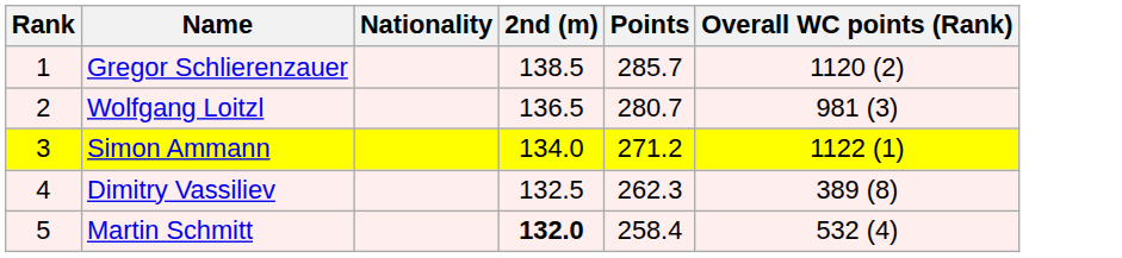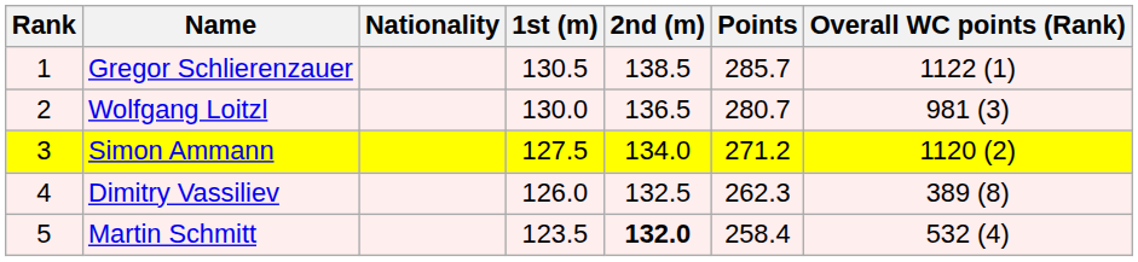 <table class="wikitable">
 <tr>
 <th align=Center>Rank</th>
 <th>Name</th>
 <th>Nationality</th>
+<th align=Center>1st (m)</th>
 <th>2nd (m)</th>
 <th>Points</th>
 <th>Overall WC points (Rank)</th>
 </tr>
 <tr style="background:#ffeeee;">
 <td align=center>1</td>
 <td align=left><a href='#'>Gregor Schlierenzauer</a></td>
 <td align=left></td>
+<td align=center>130.5</td>
 <td align=center>138.5</td>
 <td align=center>285.7</td>
-<td align=center>1120 (2)</td>
+<td align=center>1122 (1)</td>
 </tr>
 <tr style="background:#ffeeee;">
 <td align=center>2</td>
 <td align=left><a href='#'>Wolfgang Loitzl</a></td>
 <td align=left></td>
+<td align=center>130.0</td>
 <td align=center>136.5</td>
 <td align=center>280.7</td>
 <td align=center>981 (3)</td>
 </tr>
 <tr style="background:#ffff00;">
 <td align=center>3</td>
 <td align=left><a href='#'>Simon Ammann</a></td>
 <td align=left></td>
+<td align=center>127.5</td>
 <td align=center>134.0</td>
 <td align=center>271.2</td>
-<td align=center>1122 (1)</td>
+<td align=center>1120 (2)</td>
 </tr>
 <tr style="background:#ffeeee;">
 <td align=center>4</td>
 <td align=left><a href='#'>Dimitry Vassiliev</a></td>
 <td align=left></td>
+<td align=center>126.0</td>
 <td align=center>132.5</td>
 <td align=center>262.3</td>
 <td align=center>389 (8)</td>
 </tr>
 <tr style="background:#ffeeee;">
 <td align=center>5</td>
 <td align=left><a href='#'>Martin Schmitt</a></td>
 <td align=left></td>
+<td align=center>123.5</td>
 <td align=center><strong>132.0</strong></td>
 <td align=center>258.4</td>
 <td align=center>532 (4)</td>
 </tr>
 </table>
